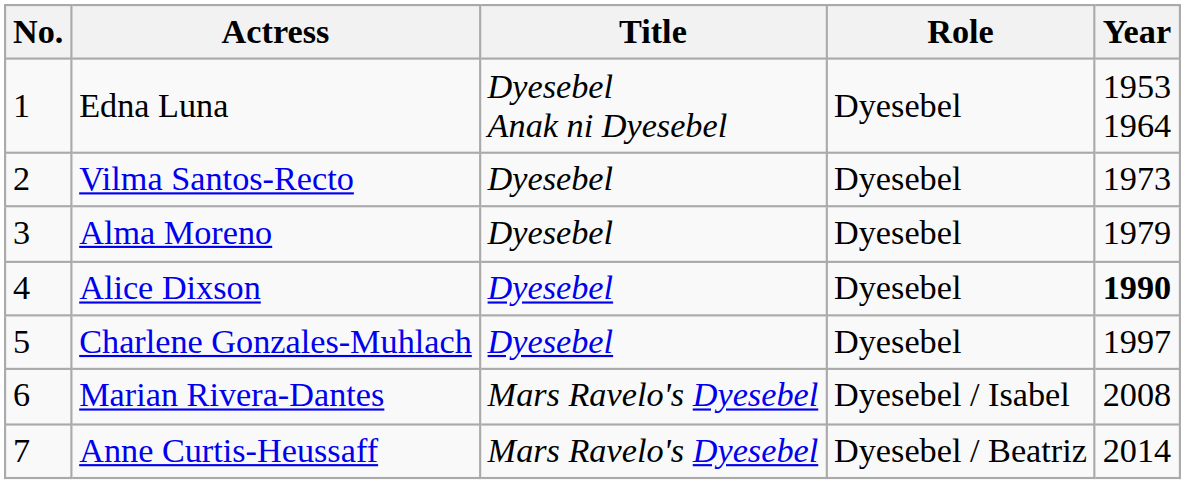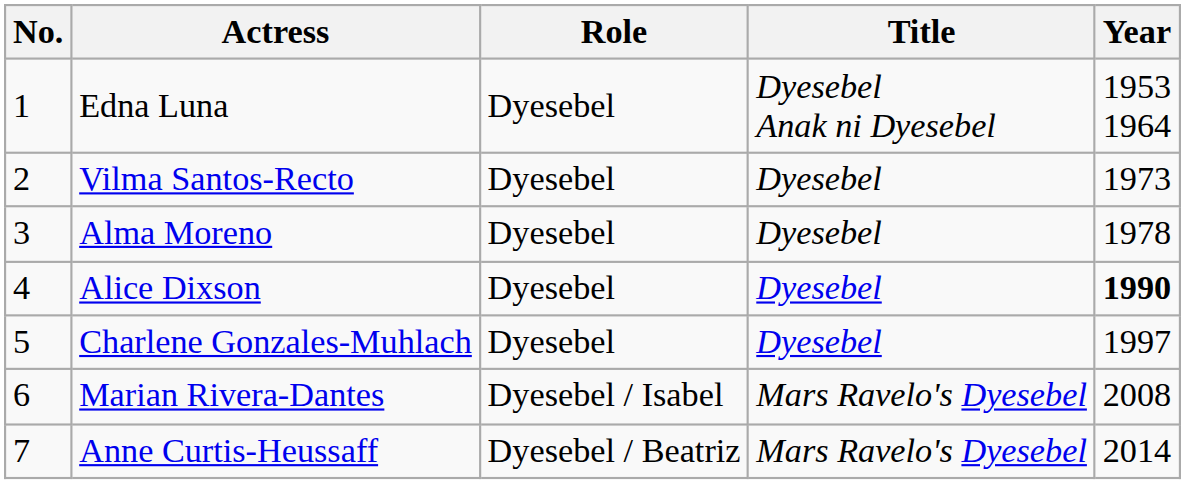 <table class="wikitable sortable">
 <tr>
 <th>No.</th>
 <th>Actress</th>
+<th>Role</th>
 <th>Title</th>
-<th>Role</th>
 <th>Year</th>
 </tr>
 <tr>
 <td>1</td>
 <td>Edna Luna</td>
+<td>Dyesebel</td>
 <td><em>Dyesebel</em><br><em>Anak ni Dyesebel</em></td>
-<td>Dyesebel</td>
 <td>1953<br>1964</td>
 </tr>
 <tr>
 <td>2</td>
 <td><a href='#'>Vilma Santos-Recto</a></td>
+<td>Dyesebel</td>
 <td><em>Dyesebel</em></td>
-<td>Dyesebel</td>
 <td>1973</td>
 </tr>
 <tr>
 <td>3</td>
 <td><a href='#'>Alma Moreno</a></td>
+<td>Dyesebel</td>
 <td><em>Dyesebel</em></td>
-<td>Dyesebel</td>
-<td>1979</td>
+<td>1978</td>
 </tr>
 <tr>
 <td>4</td>
 <td><a href='#'>Alice Dixson</a></td>
+<td>Dyesebel</td>
 <td><em><a href='#'>Dyesebel</a></em></td>
-<td>Dyesebel</td>
 <td><strong>1990</strong></td>
 </tr>
 <tr>
 <td>5</td>
 <td><a href='#'>Charlene Gonzales-Muhlach</a></td>
+<td>Dyesebel</td>
 <td><em><a href='#'>Dyesebel</a></em></td>
-<td>Dyesebel</td>
 <td>1997</td>
 </tr>
 <tr>
 <td>6</td>
 <td><a href='#'>Marian Rivera-Dantes</a></td>
+<td>Dyesebel / Isabel</td>
 <td><em>Mars Ravelo's <a href='#'>Dyesebel</a></em></td>
-<td>Dyesebel / Isabel</td>
 <td>2008</td>
 </tr>
 <tr>
 <td>7</td>
 <td><a href='#'>Anne Curtis-Heussaff</a></td>
+<td>Dyesebel / Beatriz</td>
 <td><em>Mars Ravelo's <a href='#'>Dyesebel</a></em></td>
-<td>Dyesebel / Beatriz</td>
 <td>2014</td>
 </tr>
 </table>
